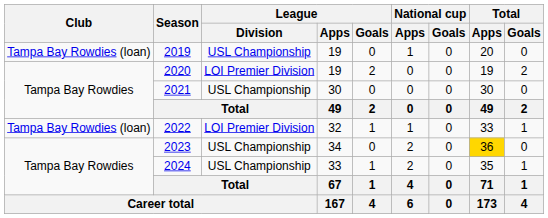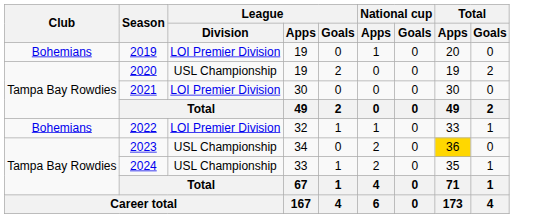 <table class="wikitable" style="text-align: center;">
 <tr>
 <th rowspan="2">Club</th>
 <th rowspan="2">Season</th>
 <th colspan="3">League</th>
 <th colspan="2">National cup</th>
 <th colspan="2">Total</th>
 </tr>
 <tr>
 <th>Division</th>
 <th>Apps</th>
 <th>Goals</th>
 <th>Apps</th>
 <th>Goals</th>
 <th>Apps</th>
 <th>Goals</th>
 </tr>
 <tr>
-<td><a href='#'>Tampa Bay Rowdies</a> (loan)</td>
+<td><a href='#'>Bohemians</a></td>
 <td><a href='#'>2019</a></td>
-<td><a href='#'>USL Championship</a></td>
+<td><a href='#'>LOI Premier Division</a></td>
 <td>19</td>
 <td>0</td>
 <td>1</td>
 <td>0</td>
 <td>20</td>
 <td>0</td>
 </tr>
 <tr>
 <td rowspan="3">Tampa Bay Rowdies</td>
 <td><a href='#'>2020</a></td>
-<td><a href='#'>LOI Premier Division</a></td>
+<td>USL Championship</td>
 <td>19</td>
 <td>2</td>
 <td>0</td>
 <td>0</td>
 <td>19</td>
 <td>2</td>
 </tr>
 <tr>
 <td><a href='#'>2021</a></td>
-<td>USL Championship</td>
+<td><a href='#'>LOI Premier Division</a></td>
 <td>30</td>
 <td>0</td>
 <td>0</td>
 <td>0</td>
 <td>30</td>
 <td>0</td>
 </tr>
 <tr>
 <th colspan="2">Total</th>
 <th>49</th>
 <th>2</th>
 <th>0</th>
 <th>0</th>
 <th>49</th>
 <th>2</th>
 </tr>
 <tr>
-<td><a href='#'>Tampa Bay Rowdies</a> (loan)</td>
+<td><a href='#'>Bohemians</a></td>
 <td><a href='#'>2022</a></td>
 <td><a href='#'>LOI Premier Division</a></td>
 <td>32</td>
 <td>1</td>
 <td>1</td>
 <td>0</td>
 <td>33</td>
 <td>1</td>
 </tr>
 <tr>
 <td rowspan="3">Tampa Bay Rowdies</td>
 <td><a href='#'>2023</a></td>
 <td>USL Championship</td>
 <td>34</td>
 <td>0</td>
 <td>2</td>
 <td>0</td>
 <td style="background: gold;">36</td>
 <td>0</td>
 </tr>
 <tr>
 <td><a href='#'>2024</a></td>
 <td>USL Championship</td>
 <td>33</td>
 <td>1</td>
 <td>2</td>
 <td>0</td>
 <td>35</td>
 <td>1</td>
 </tr>
 <tr>
 <th colspan="2">Total</th>
 <th>67</th>
 <th>1</th>
 <th>4</th>
 <th>0</th>
 <th>71</th>
 <th>1</th>
 </tr>
 <tr>
 <th colspan="3">Career total</th>
 <th>167</th>
 <th>4</th>
 <th>6</th>
 <th>0</th>
 <th>173</th>
 <th>4</th>
 </tr>
 </table>
